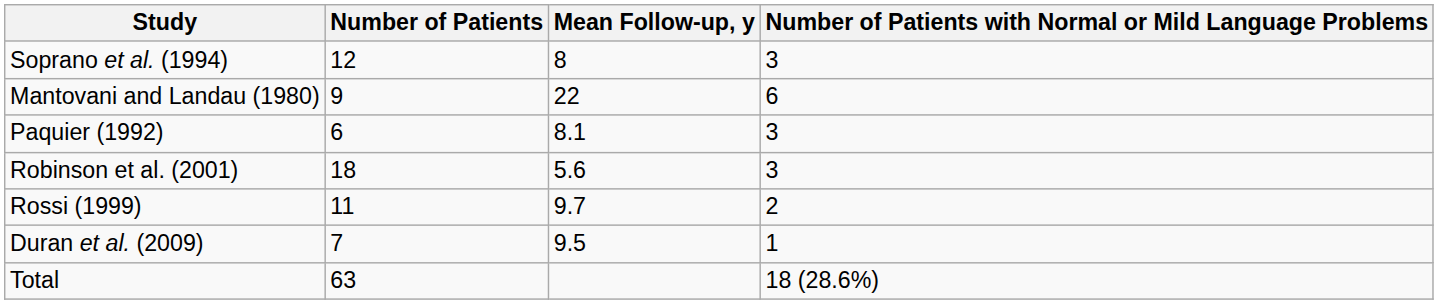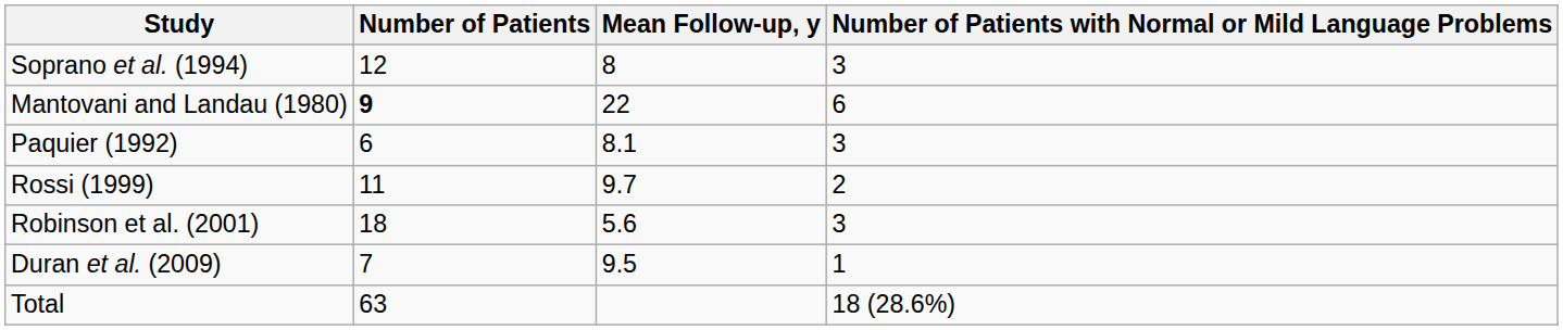 <table class="wikitable">
 <tr>
 <th>Study</th>
 <th>Number of Patients</th>
 <th>Mean Follow-up, y</th>
 <th>Number of Patients with Normal or Mild Language Problems</th>
 </tr>
 <tr>
 <td>Soprano <em>et al.</em> (1994)</td>
 <td>12</td>
 <td>8</td>
 <td>3</td>
 </tr>
 <tr>
 <td>Mantovani and Landau (1980)</td>
-<td>9</td>
+<td><strong>9</strong></td>
 <td>22</td>
 <td>6</td>
 </tr>
 <tr>
 <td>Paquier (1992)</td>
 <td>6</td>
 <td>8.1</td>
 <td>3</td>
 </tr>
 <tr>
+<td>Rossi (1999)</td>
+<td>11</td>
+<td>9.7</td>
+<td>2</td>
+</tr>
+<tr>
 <td>Robinson et al. (2001)</td>
 <td>18</td>
 <td>5.6</td>
 <td>3</td>
-</tr>
-<tr>
-<td>Rossi (1999)</td>
-<td>11</td>
-<td>9.7</td>
-<td>2</td>
 </tr>
 <tr>
 <td>Duran <em>et al.</em> (2009)</td>
 <td>7</td>
 <td>9.5</td>
 <td>1</td>
 </tr>
 <tr>
 <td>Total</td>
 <td>63</td>
 <td></td>
 <td>18 (28.6%)</td>
 </tr>
 </table>
